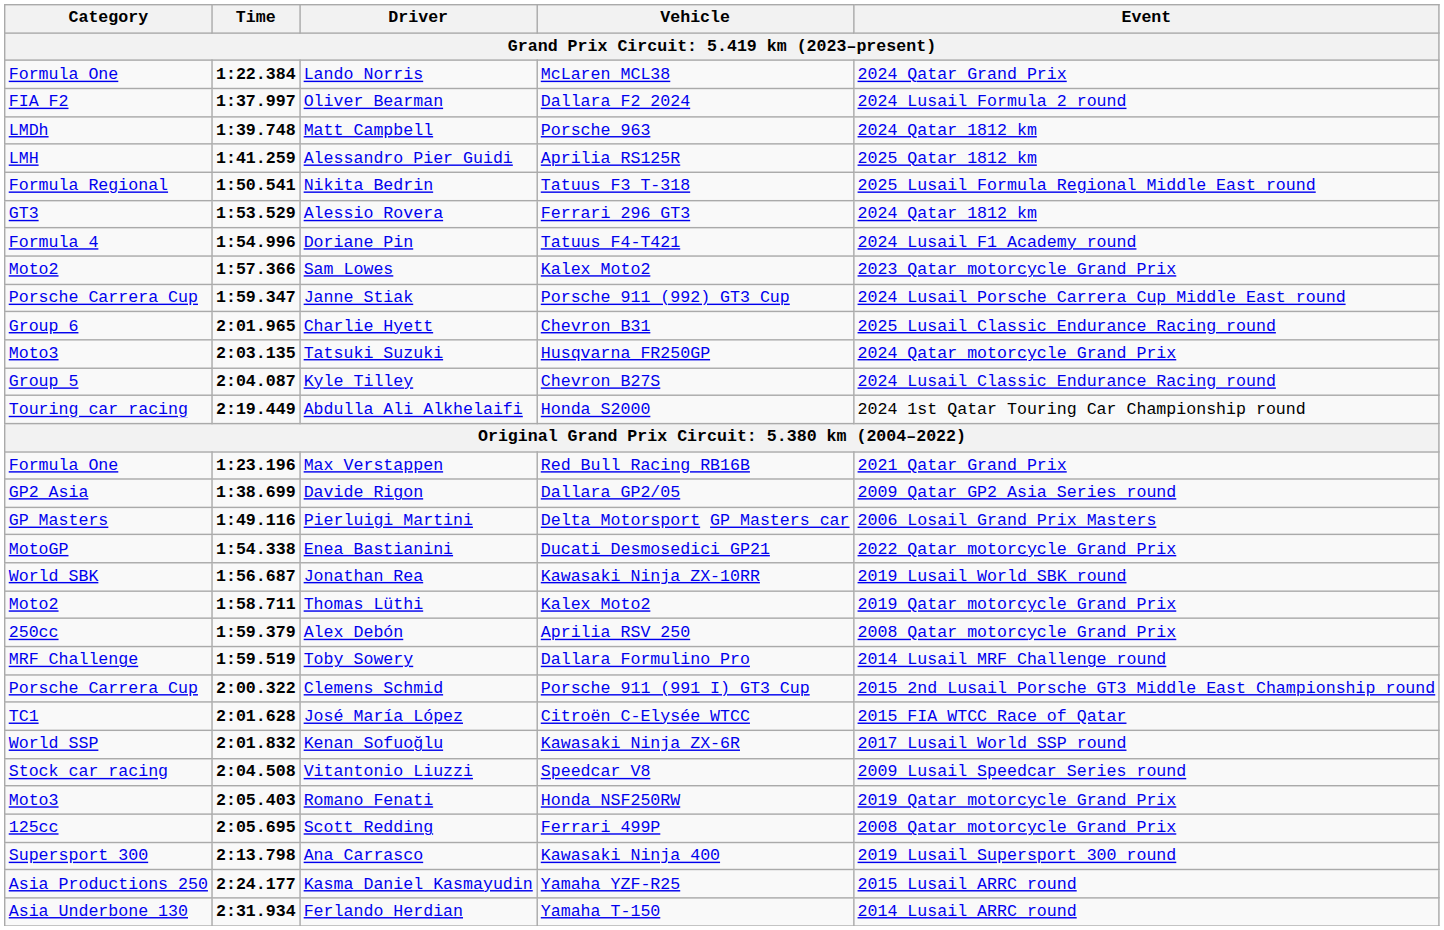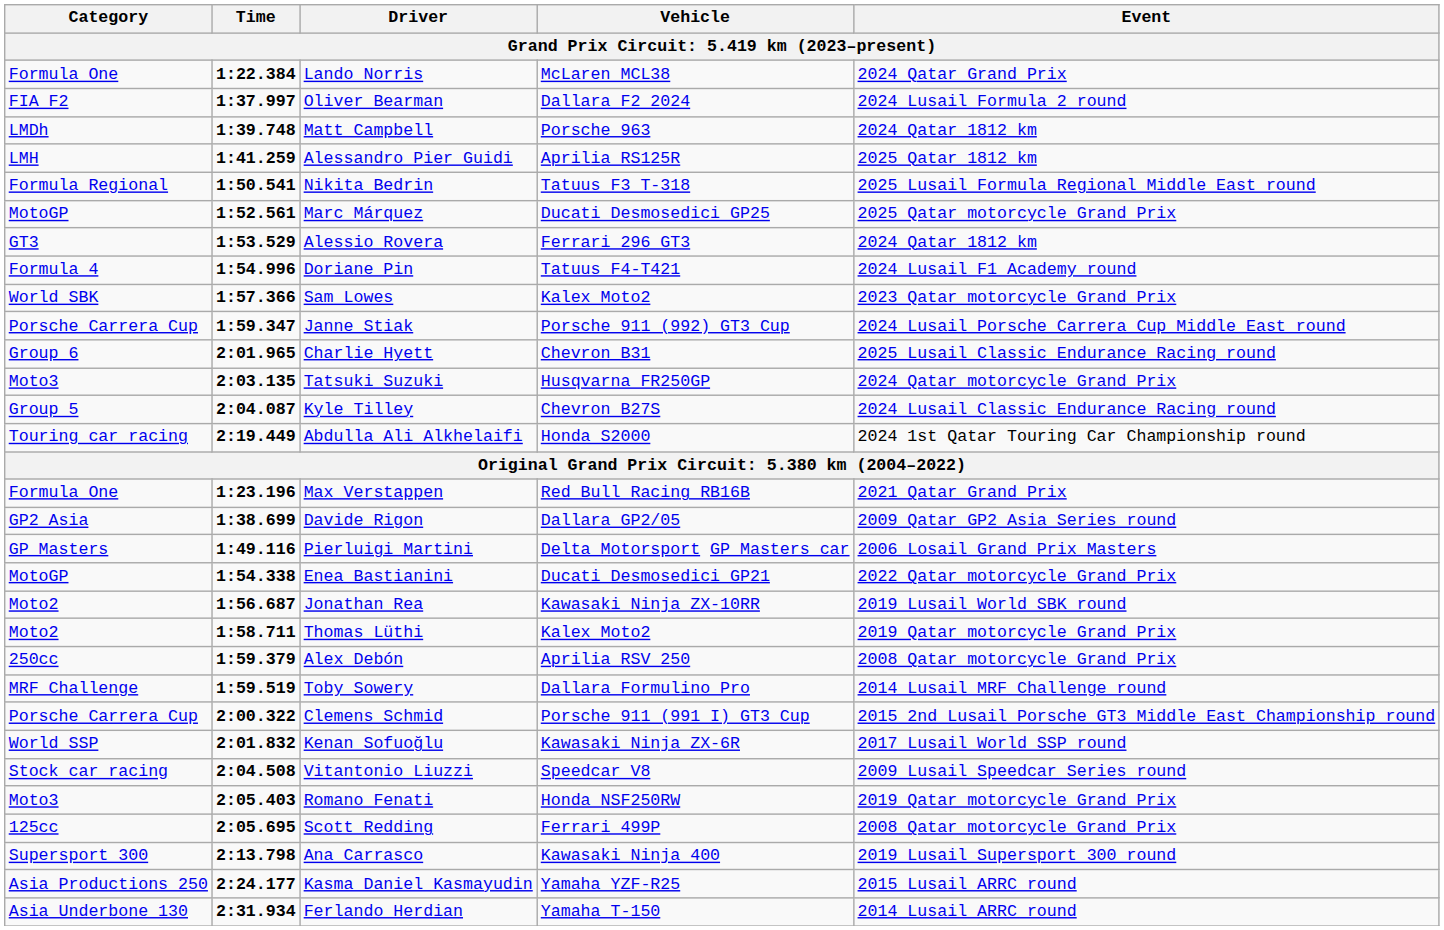 <table class=wikitable style="font-size:90%",>
 <tr>
 <th>Category</th>
 <th>Time</th>
 <th>Driver</th>
 <th>Vehicle</th>
 <th>Event</th>
 </tr>
 <tr>
 <th colspan=5>Grand Prix Circuit: 5.419 km (2023–present)</th>
 </tr>
 <tr>
 <td><a href='#'>Formula One</a></td>
 <td><strong>1:22.384</strong></td>
 <td><a href='#'>Lando Norris</a></td>
 <td><a href='#'>McLaren MCL38</a></td>
 <td><a href='#'>2024 Qatar Grand Prix</a></td>
 </tr>
 <tr>
 <td><a href='#'>FIA F2</a></td>
 <td><strong>1:37.997</strong></td>
 <td><a href='#'>Oliver Bearman</a></td>
 <td><a href='#'>Dallara F2 2024</a></td>
 <td><a href='#'>2024 Lusail Formula 2 round</a></td>
 </tr>
 <tr>
 <td><a href='#'>LMDh</a></td>
 <td><strong>1:39.748</strong></td>
 <td><a href='#'>Matt Campbell</a></td>
 <td><a href='#'>Porsche 963</a></td>
 <td><a href='#'>2024 Qatar 1812 km</a></td>
 </tr>
 <tr>
 <td><a href='#'>LMH</a></td>
 <td><strong>1:41.259</strong></td>
 <td><a href='#'>Alessandro Pier Guidi</a></td>
 <td><a href='#'>Aprilia RS125R</a></td>
 <td><a href='#'>2025 Qatar 1812 km</a></td>
 </tr>
 <tr>
 <td><a href='#'>Formula Regional</a></td>
 <td><strong>1:50.541</strong></td>
 <td><a href='#'>Nikita Bedrin</a></td>
 <td><a href='#'>Tatuus F3 T-318</a></td>
 <td><a href='#'>2025 Lusail Formula Regional Middle East round</a></td>
 </tr>
 <tr>
+<td><a href='#'>MotoGP</a></td>
+<td><strong>1:52.561</strong></td>
+<td><a href='#'>Marc Márquez</a></td>
+<td><a href='#'>Ducati Desmosedici GP25</a></td>
+<td><a href='#'>2025 Qatar motorcycle Grand Prix</a></td>
+</tr>
+<tr>
 <td><a href='#'>GT3</a></td>
 <td><strong>1:53.529</strong></td>
 <td><a href='#'>Alessio Rovera</a></td>
 <td><a href='#'>Ferrari 296 GT3</a></td>
 <td><a href='#'>2024 Qatar 1812 km</a></td>
 </tr>
 <tr>
 <td><a href='#'>Formula 4</a></td>
 <td><strong>1:54.996</strong></td>
 <td><a href='#'>Doriane Pin</a></td>
 <td><a href='#'>Tatuus F4-T421</a></td>
 <td><a href='#'>2024 Lusail F1 Academy round</a></td>
 </tr>
 <tr>
-<td><a href='#'>Moto2</a></td>
+<td><a href='#'>World SBK</a></td>
 <td><strong>1:57.366</strong></td>
 <td><a href='#'>Sam Lowes</a></td>
 <td><a href='#'>Kalex Moto2</a></td>
 <td><a href='#'>2023 Qatar motorcycle Grand Prix</a></td>
 </tr>
 <tr>
 <td><a href='#'>Porsche Carrera Cup</a></td>
 <td><strong>1:59.347</strong></td>
 <td><a href='#'>Janne Stiak</a></td>
 <td><a href='#'>Porsche 911 (992) GT3 Cup</a></td>
 <td><a href='#'>2024 Lusail Porsche Carrera Cup Middle East round</a></td>
 </tr>
 <tr>
 <td><a href='#'>Group 6</a></td>
 <td><strong>2:01.965</strong></td>
 <td><a href='#'>Charlie Hyett</a></td>
 <td><a href='#'>Chevron B31</a></td>
 <td><a href='#'>2025 Lusail Classic Endurance Racing round</a></td>
 </tr>
 <tr>
 <td><a href='#'>Moto3</a></td>
 <td><strong>2:03.135</strong></td>
 <td><a href='#'>Tatsuki Suzuki</a></td>
 <td><a href='#'>Husqvarna FR250GP</a></td>
 <td><a href='#'>2024 Qatar motorcycle Grand Prix</a></td>
 </tr>
 <tr>
 <td><a href='#'>Group 5</a></td>
 <td><strong>2:04.087</strong></td>
 <td><a href='#'>Kyle Tilley</a></td>
 <td><a href='#'>Chevron B27S</a></td>
 <td><a href='#'>2024 Lusail Classic Endurance Racing round</a></td>
 </tr>
 <tr>
 <td><a href='#'>Touring car racing</a></td>
 <td><strong>2:19.449</strong></td>
 <td><a href='#'>Abdulla Ali Alkhelaifi</a></td>
 <td><a href='#'>Honda S2000</a></td>
 <td>2024 1st Qatar Touring Car Championship round</td>
 </tr>
 <tr>
 <th colspan=5>Original Grand Prix Circuit: 5.380 km (2004–2022)</th>
 </tr>
 <tr>
 <td><a href='#'>Formula One</a></td>
 <td><strong>1:23.196</strong></td>
 <td><a href='#'>Max Verstappen</a></td>
 <td><a href='#'>Red Bull Racing RB16B</a></td>
 <td><a href='#'>2021 Qatar Grand Prix</a></td>
 </tr>
 <tr>
 <td><a href='#'>GP2 Asia</a></td>
 <td><strong>1:38.699</strong></td>
 <td><a href='#'>Davide Rigon</a></td>
 <td><a href='#'>Dallara GP2/05</a></td>
 <td><a href='#'>2009 Qatar GP2 Asia Series round</a></td>
 </tr>
 <tr>
 <td><a href='#'>GP Masters</a></td>
 <td><strong>1:49.116</strong></td>
 <td><a href='#'>Pierluigi Martini</a></td>
 <td><a href='#'>Delta Motorsport</a> <a href='#'>GP Masters car</a></td>
 <td><a href='#'>2006 Losail Grand Prix Masters</a></td>
 </tr>
 <tr>
 <td><a href='#'>MotoGP</a></td>
 <td><strong>1:54.338</strong></td>
 <td><a href='#'>Enea Bastianini</a></td>
 <td><a href='#'>Ducati Desmosedici GP21</a></td>
 <td><a href='#'>2022 Qatar motorcycle Grand Prix</a></td>
 </tr>
 <tr>
-<td><a href='#'>World SBK</a></td>
+<td><a href='#'>Moto2</a></td>
 <td><strong>1:56.687</strong></td>
 <td><a href='#'>Jonathan Rea</a></td>
 <td><a href='#'>Kawasaki Ninja ZX-10RR</a></td>
 <td><a href='#'>2019 Lusail World SBK round</a></td>
 </tr>
 <tr>
 <td><a href='#'>Moto2</a></td>
 <td><strong>1:58.711</strong></td>
 <td><a href='#'>Thomas Lüthi</a></td>
 <td><a href='#'>Kalex Moto2</a></td>
 <td><a href='#'>2019 Qatar motorcycle Grand Prix</a></td>
 </tr>
 <tr>
 <td><a href='#'>250cc</a></td>
 <td><strong>1:59.379</strong></td>
 <td><a href='#'>Alex Debón</a></td>
 <td><a href='#'>Aprilia RSV 250</a></td>
 <td><a href='#'>2008 Qatar motorcycle Grand Prix</a></td>
 </tr>
 <tr>
 <td><a href='#'>MRF Challenge</a></td>
 <td><strong>1:59.519</strong></td>
 <td><a href='#'>Toby Sowery</a></td>
 <td><a href='#'>Dallara Formulino Pro</a></td>
 <td><a href='#'>2014 Lusail MRF Challenge round</a></td>
 </tr>
 <tr>
 <td><a href='#'>Porsche Carrera Cup</a></td>
 <td><strong>2:00.322</strong></td>
 <td><a href='#'>Clemens Schmid</a></td>
 <td><a href='#'>Porsche 911 (991 I) GT3 Cup</a></td>
 <td><a href='#'>2015 2nd Lusail Porsche GT3 Middle East Championship round</a></td>
-</tr>
-<tr>
-<td><a href='#'>TC1</a></td>
-<td><strong>2:01.628</strong></td>
-<td><a href='#'>José María López</a></td>
-<td><a href='#'>Citroën C-Elysée WTCC</a></td>
-<td><a href='#'>2015 FIA WTCC Race of Qatar</a></td>
 </tr>
 <tr>
 <td><a href='#'>World SSP</a></td>
 <td><strong>2:01.832</strong></td>
 <td><a href='#'>Kenan Sofuoğlu</a></td>
 <td><a href='#'>Kawasaki Ninja ZX-6R</a></td>
 <td><a href='#'>2017 Lusail World SSP round</a></td>
 </tr>
 <tr>
 <td><a href='#'>Stock car racing</a></td>
 <td><strong>2:04.508</strong></td>
 <td><a href='#'>Vitantonio Liuzzi</a></td>
 <td><a href='#'>Speedcar V8</a></td>
 <td><a href='#'>2009 Lusail Speedcar Series round</a></td>
 </tr>
 <tr>
 <td><a href='#'>Moto3</a></td>
 <td><strong>2:05.403</strong></td>
 <td><a href='#'>Romano Fenati</a></td>
 <td><a href='#'>Honda NSF250RW</a></td>
 <td><a href='#'>2019 Qatar motorcycle Grand Prix</a></td>
 </tr>
 <tr>
 <td><a href='#'>125cc</a></td>
 <td><strong>2:05.695</strong></td>
 <td><a href='#'>Scott Redding</a></td>
 <td><a href='#'>Ferrari 499P</a></td>
 <td><a href='#'>2008 Qatar motorcycle Grand Prix</a></td>
 </tr>
 <tr>
 <td><a href='#'>Supersport 300</a></td>
 <td><strong>2:13.798</strong></td>
 <td><a href='#'>Ana Carrasco</a></td>
 <td><a href='#'>Kawasaki Ninja 400</a></td>
 <td><a href='#'>2019 Lusail Supersport 300 round</a></td>
 </tr>
 <tr>
 <td><a href='#'>Asia Productions 250</a></td>
 <td><strong>2:24.177</strong></td>
 <td><a href='#'>Kasma Daniel Kasmayudin</a></td>
 <td><a href='#'>Yamaha YZF-R25</a></td>
 <td><a href='#'>2015 Lusail ARRC round</a></td>
 </tr>
 <tr>
 <td><a href='#'>Asia Underbone 130</a></td>
 <td><strong>2:31.934</strong></td>
 <td><a href='#'>Ferlando Herdian</a></td>
 <td><a href='#'>Yamaha T-150</a></td>
 <td><a href='#'>2014 Lusail ARRC round</a></td>
 </tr>
 <tr>
 </tr>
 </table>
